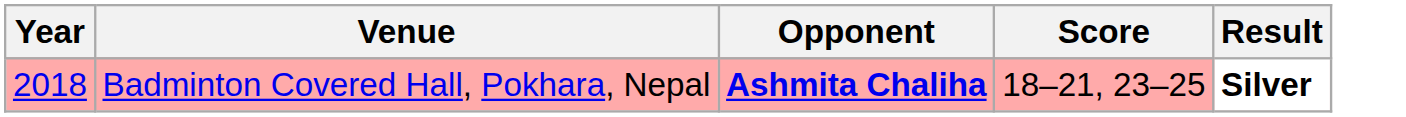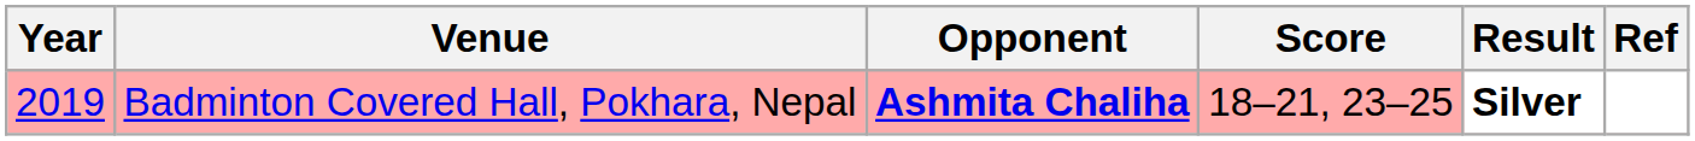 <table class="sortable wikitable" style="font-size: 90%;">
 <tr>
 <th>Year</th>
 <th>Venue</th>
 <th>Opponent</th>
 <th>Score</th>
 <th>Result</th>
+<th>Ref</th>
 </tr>
 <tr style="background:#FFAAAA">
-<td align="center"><a href='#'>2018</a></td>
+<td align="center"><a href='#'>2019</a></td>
 <td align="left"><a href='#'>Badminton Covered Hall</a>, <a href='#'>Pokhara</a>, Nepal</td>
 <td align="left"><strong> <a href='#'>Ashmita Chaliha</a></strong></td>
 <td align="left">18–21, 23–25</td>
 <td style="text-align:left; background:white"> <strong>Silver</strong></td>
+<td style="text-align:center; background:white"></td>
 </tr>
 </table>
